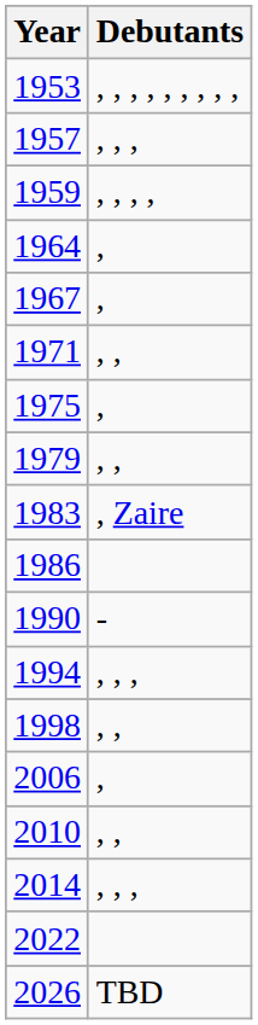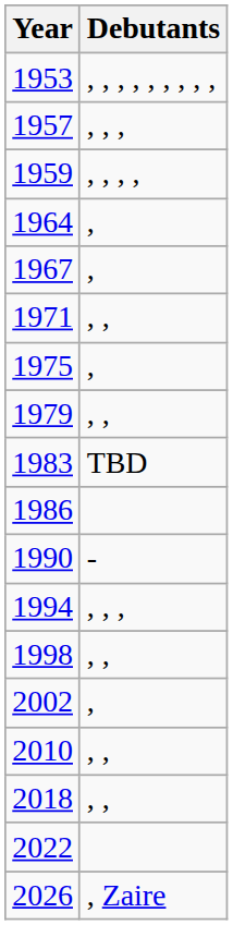 <table class=wikitable>
 <tr>
 <th>Year</th>
 <th>Debutants</th>
 </tr>
 <tr>
 <td><a href='#'>1953</a></td>
 <td>, , , , , , , , , </td>
 </tr>
 <tr>
 <td><a href='#'>1957</a></td>
 <td>, , , </td>
 </tr>
 <tr>
 <td><a href='#'>1959</a></td>
 <td>, , , , </td>
 </tr>
 <tr>
 <td><a href='#'>1964</a></td>
 <td>, </td>
 </tr>
 <tr>
 <td><a href='#'>1967</a></td>
 <td>, </td>
 </tr>
 <tr>
 <td><a href='#'>1971</a></td>
 <td>, , </td>
 </tr>
 <tr>
 <td><a href='#'>1975</a></td>
 <td>, </td>
 </tr>
 <tr>
 <td><a href='#'>1979</a></td>
 <td>, , </td>
 </tr>
 <tr>
 <td><a href='#'>1983</a></td>
-<td>,  <a href='#'>Zaire</a></td>
+<td>TBD</td>
 </tr>
 <tr>
 <td><a href='#'>1986</a></td>
 <td></td>
 </tr>
 <tr>
 <td><a href='#'>1990</a></td>
 <td>-</td>
 </tr>
 <tr>
 <td><a href='#'>1994</a></td>
 <td>, , , </td>
 </tr>
 <tr>
 <td><a href='#'>1998</a></td>
 <td>, , </td>
 </tr>
 <tr>
-<td><a href='#'>2006</a></td>
+<td><a href='#'>2002</a></td>
 <td>, </td>
 </tr>
 <tr>
 <td><a href='#'>2010</a></td>
 <td>, , </td>
 </tr>
 <tr>
-<td><a href='#'>2014</a></td>
-<td>, , , </td>
+<td><a href='#'>2018</a></td>
+<td>, , </td>
 </tr>
 <tr>
 <td><a href='#'>2022</a></td>
 <td></td>
 </tr>
 <tr>
 <td><a href='#'>2026</a></td>
-<td>TBD</td>
+<td>,  <a href='#'>Zaire</a></td>
 </tr>
 </table>
